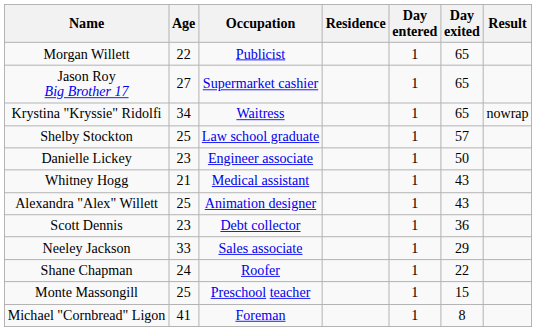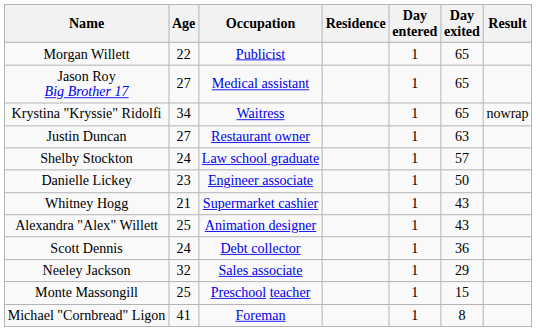 <table class="wikitable sortable" style="text-align:center">
 <tr>
 <th>Name</th>
 <th>Age</th>
 <th>Occupation</th>
 <th>Residence</th>
 <th>Day<br>entered</th>
 <th>Day<br>exited</th>
 <th>Result</th>
 </tr>
 <tr>
 <td>Morgan Willett</td>
 <td>22</td>
 <td><a href='#'>Publicist</a></td>
 <td></td>
 <td>1</td>
 <td>65</td>
 <td></td>
 </tr>
 <tr>
 <td>Jason Roy<br><em><a href='#'>Big Brother 17</a></em></td>
 <td>27</td>
-<td><a href='#'>Supermarket cashier</a></td>
+<td><a href='#'>Medical assistant</a></td>
 <td></td>
 <td>1</td>
 <td>65</td>
 <td></td>
 </tr>
 <tr>
 <td>Krystina "Kryssie" Ridolfi</td>
 <td>34</td>
 <td><a href='#'>Waitress</a></td>
 <td></td>
 <td>1</td>
 <td>65</td>
 <td>nowrap </td>
 </tr>
 <tr>
+<td>Justin Duncan</td>
+<td>27</td>
+<td><a href='#'>Restaurant owner</a></td>
+<td></td>
+<td>1</td>
+<td>63</td>
+<td></td>
+</tr>
+<tr>
 <td>Shelby Stockton</td>
-<td>25</td>
+<td>24</td>
 <td nowrap><a href='#'>Law school graduate</a></td>
 <td></td>
 <td>1</td>
 <td>57</td>
 <td></td>
 </tr>
 <tr>
 <td>Danielle Lickey</td>
 <td>23</td>
 <td><a href='#'>Engineer associate</a></td>
 <td></td>
 <td>1</td>
 <td>50</td>
 <td></td>
 </tr>
 <tr>
 <td>Whitney Hogg</td>
 <td>21</td>
-<td><a href='#'>Medical assistant</a></td>
+<td><a href='#'>Supermarket cashier</a></td>
 <td></td>
 <td>1</td>
 <td>43</td>
 <td></td>
 </tr>
 <tr>
 <td>Alexandra "Alex" Willett</td>
 <td>25</td>
 <td><a href='#'>Animation designer</a></td>
 <td></td>
 <td>1</td>
 <td>43</td>
 <td></td>
 </tr>
 <tr>
 <td>Scott Dennis</td>
-<td>23</td>
+<td>24</td>
 <td><a href='#'>Debt collector</a></td>
 <td></td>
 <td>1</td>
 <td>36</td>
 <td></td>
 </tr>
 <tr>
 <td>Neeley Jackson</td>
-<td>33</td>
+<td>32</td>
 <td><a href='#'>Sales associate</a></td>
 <td></td>
 <td>1</td>
 <td>29</td>
-<td></td>
-</tr>
-<tr>
-<td>Shane Chapman</td>
-<td>24</td>
-<td><a href='#'>Roofer</a></td>
-<td nowrap></td>
-<td>1</td>
-<td>22</td>
 <td></td>
 </tr>
 <tr>
 <td>Monte Massongill</td>
 <td>25</td>
 <td><a href='#'>Preschool</a> <a href='#'>teacher</a></td>
 <td></td>
 <td>1</td>
 <td>15</td>
 <td></td>
 </tr>
 <tr>
 <td nowrap>Michael "Cornbread" Ligon</td>
 <td>41</td>
 <td><a href='#'>Foreman</a></td>
 <td></td>
 <td>1</td>
 <td>8</td>
 <td></td>
 </tr>
 </table>
